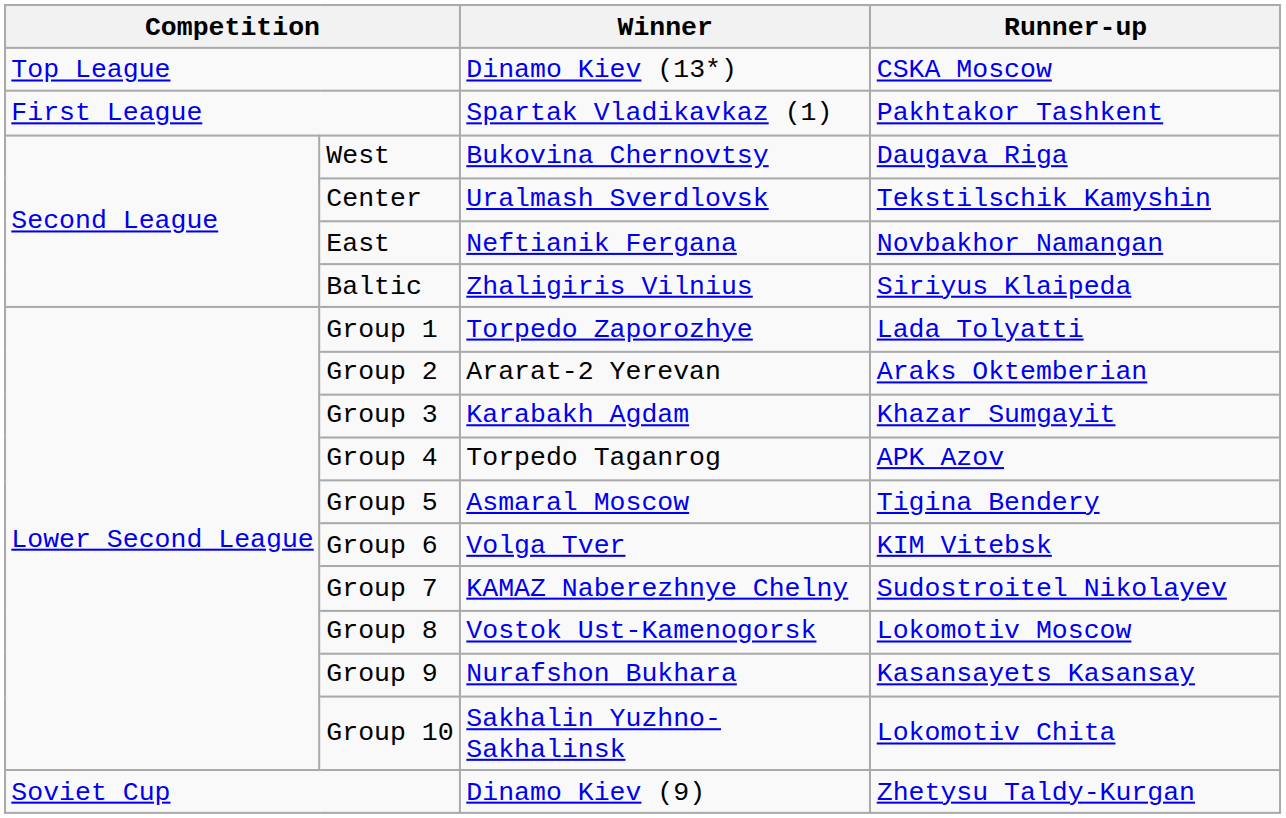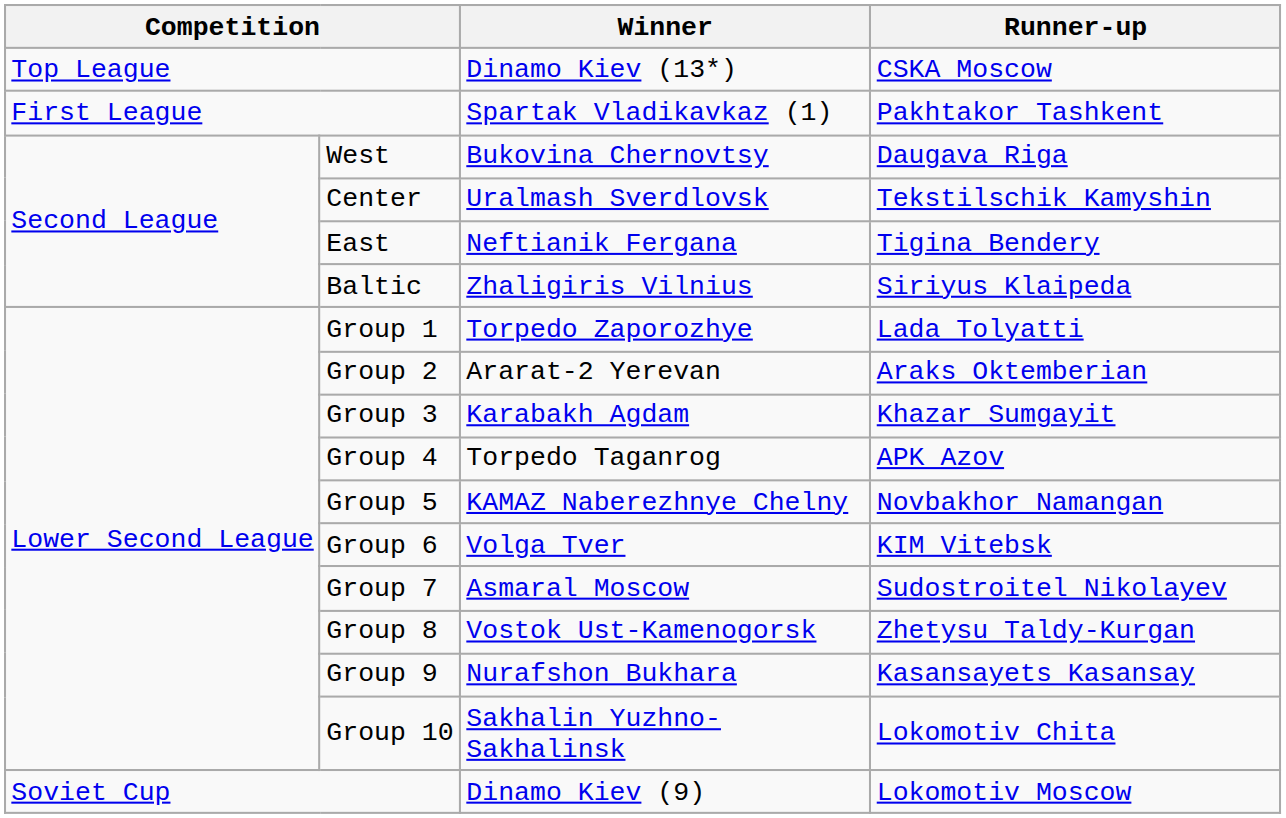 <table class="wikitable">
 <tr>
 <th style="width:15em" colspan=2>Competition</th>
 <th style="width:15em">Winner</th>
 <th style="width:15em">Runner-up</th>
 </tr>
 <tr>
 <td colspan=2><a href='#'>Top League</a></td>
 <td><a href='#'>Dinamo Kiev</a> (13*)</td>
 <td><a href='#'>CSKA Moscow</a></td>
 </tr>
 <tr>
 <td colspan=2><a href='#'>First League</a></td>
 <td><a href='#'>Spartak Vladikavkaz</a> (1)</td>
 <td><a href='#'>Pakhtakor Tashkent</a></td>
 </tr>
 <tr>
 <td rowspan=4><a href='#'>Second League</a></td>
 <td>West</td>
 <td><a href='#'>Bukovina Chernovtsy</a></td>
 <td><a href='#'>Daugava Riga</a></td>
 </tr>
 <tr>
 <td>Center</td>
 <td><a href='#'>Uralmash Sverdlovsk</a></td>
 <td><a href='#'>Tekstilschik Kamyshin</a></td>
 </tr>
 <tr>
 <td>East</td>
 <td><a href='#'>Neftianik Fergana</a></td>
-<td><a href='#'>Novbakhor Namangan</a></td>
+<td><a href='#'>Tigina Bendery</a></td>
 </tr>
 <tr>
 <td>Baltic</td>
 <td><a href='#'>Zhaligiris Vilnius</a></td>
 <td><a href='#'>Siriyus Klaipeda</a></td>
 </tr>
 <tr>
 <td rowspan=10><a href='#'>Lower Second League</a></td>
 <td>Group 1</td>
 <td><a href='#'>Torpedo Zaporozhye</a></td>
 <td><a href='#'>Lada Tolyatti</a></td>
 </tr>
 <tr>
 <td>Group 2</td>
 <td>Ararat-2 Yerevan</td>
 <td><a href='#'>Araks Oktemberian</a></td>
 </tr>
 <tr>
 <td>Group 3</td>
 <td><a href='#'>Karabakh Agdam</a></td>
 <td><a href='#'>Khazar Sumgayit</a></td>
 </tr>
 <tr>
 <td>Group 4</td>
 <td>Torpedo Taganrog</td>
 <td><a href='#'>APK Azov</a></td>
 </tr>
 <tr>
 <td>Group 5</td>
-<td><a href='#'>Asmaral Moscow</a></td>
-<td><a href='#'>Tigina Bendery</a></td>
+<td><a href='#'>KAMAZ Naberezhnye Chelny</a></td>
+<td><a href='#'>Novbakhor Namangan</a></td>
 </tr>
 <tr>
 <td>Group 6</td>
 <td><a href='#'>Volga Tver</a></td>
 <td><a href='#'>KIM Vitebsk</a></td>
 </tr>
 <tr>
 <td>Group 7</td>
-<td><a href='#'>KAMAZ Naberezhnye Chelny</a></td>
+<td><a href='#'>Asmaral Moscow</a></td>
 <td><a href='#'>Sudostroitel Nikolayev</a></td>
 </tr>
 <tr>
 <td>Group 8</td>
 <td><a href='#'>Vostok Ust-Kamenogorsk</a></td>
-<td><a href='#'>Lokomotiv Moscow</a></td>
+<td><a href='#'>Zhetysu Taldy-Kurgan</a></td>
 </tr>
 <tr>
 <td>Group 9</td>
 <td><a href='#'>Nurafshon Bukhara</a></td>
 <td><a href='#'>Kasansayets Kasansay</a></td>
 </tr>
 <tr>
 <td>Group 10</td>
 <td><a href='#'>Sakhalin Yuzhno-Sakhalinsk</a></td>
 <td><a href='#'>Lokomotiv Chita</a></td>
 </tr>
 <tr>
 <td colspan=2><a href='#'>Soviet Cup</a></td>
 <td><a href='#'>Dinamo Kiev</a> (9)</td>
-<td><a href='#'>Zhetysu Taldy-Kurgan</a></td>
+<td><a href='#'>Lokomotiv Moscow</a></td>
 </tr>
 </table>
